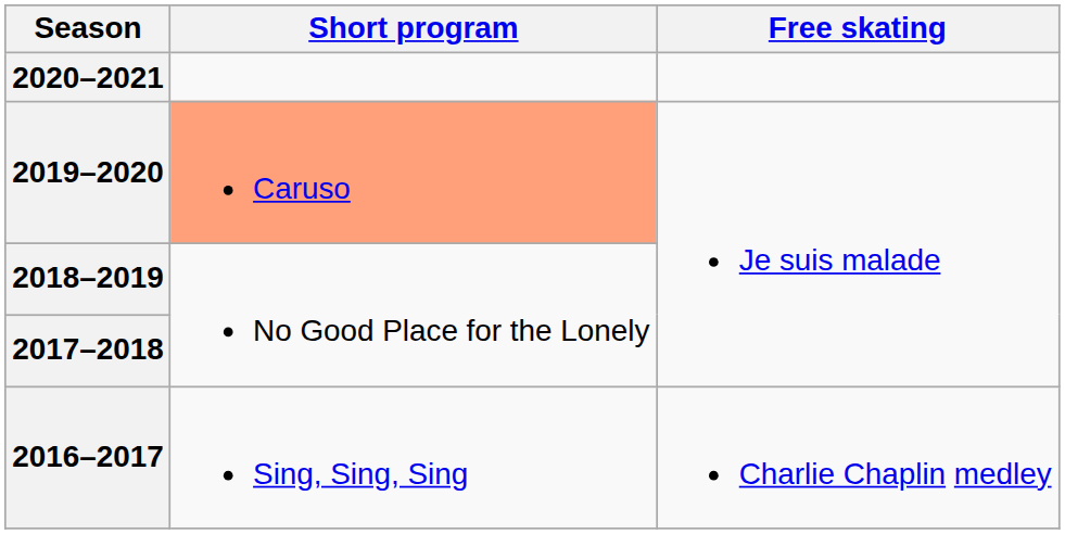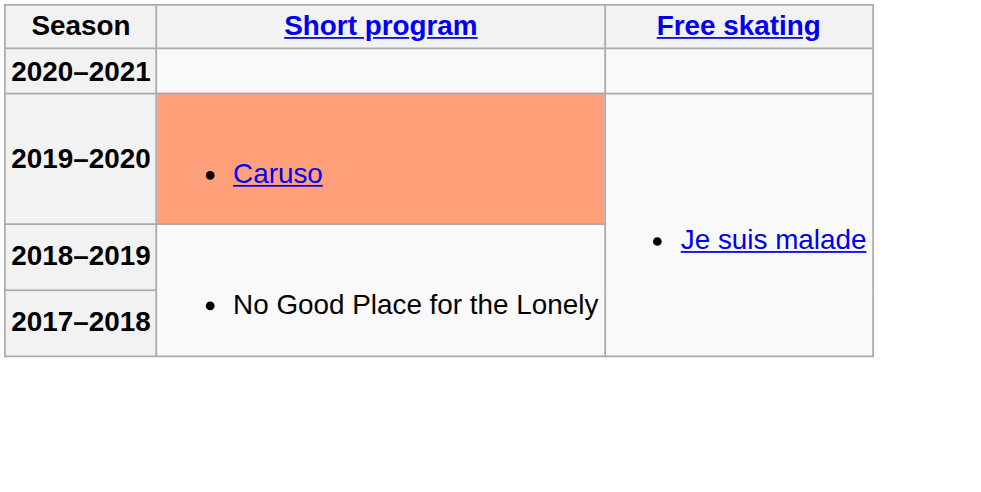 <table class="wikitable">
 <tr>
 <th>Season</th>
 <th><a href='#'>Short program</a></th>
 <th><a href='#'>Free skating</a></th>
 </tr>
 <tr>
 <th>2020–2021<br></th>
 <td></td>
 <td></td>
 </tr>
 <tr>
 <th>2019–2020<br></th>
 <td style="background: lightsalmon;"><br><ul><li><a href='#'>Caruso</a><br></li></ul></td>
 <td rowspan=3><br><ul><li><a href='#'>Je suis malade</a><br></li></ul></td>
 </tr>
 <tr>
 <th>2018–2019<br></th>
 <td rowspan=2><br><ul><li>No Good Place for the Lonely<br></li></ul></td>
 </tr>
 <tr>
 <th>2017–2018<br></th>
 </tr>
-<tr>
-<th>2016–2017<br></th>
-<td><br><ul><li><a href='#'>Sing, Sing, Sing</a><br></li></ul></td>
-<td><br><ul><li><a href='#'>Charlie Chaplin</a> <a href='#'>medley</a><br></li></ul></td>
-</tr>
 </table>
